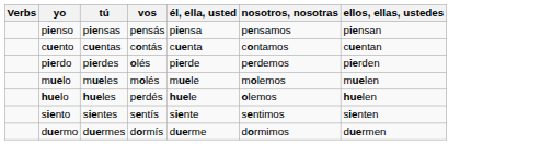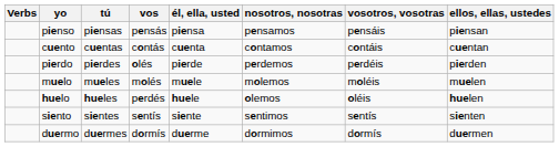 <table class="wikitable">
 <tr>
 <th>Verbs</th>
 <th>yo</th>
 <th>tú</th>
 <th>vos</th>
 <th>él, ella, usted</th>
 <th>nosotros, nosotras</th>
+<th>vosotros, vosotras</th>
 <th>ellos, ellas, ustedes</th>
 </tr>
 <tr>
 <td></td>
 <td>p<strong>ie</strong>nso</td>
 <td>p<strong>ie</strong>nsas</td>
 <td>p<strong>e</strong>nsás</td>
 <td>p<strong>ie</strong>nsa</td>
 <td>p<strong>e</strong>nsamos</td>
+<td>p<strong>e</strong>nsáis</td>
 <td>p<strong>ie</strong>nsan</td>
 </tr>
 <tr>
 <td></td>
 <td>c<strong>ue</strong>nto</td>
 <td>c<strong>ue</strong>ntas</td>
 <td>c<strong>o</strong>ntás</td>
 <td>c<strong>ue</strong>nta</td>
 <td>c<strong>o</strong>ntamos</td>
+<td>c<strong>o</strong>ntáis</td>
 <td>c<strong>ue</strong>ntan</td>
 </tr>
 <tr>
 <td></td>
 <td>p<strong>ie</strong>rdo</td>
 <td>p<strong>ie</strong>rdes</td>
 <td><strong>o</strong>lés</td>
 <td>p<strong>ie</strong>rde</td>
 <td>p<strong>e</strong>rdemos</td>
+<td>p<strong>e</strong>rdéis</td>
 <td>p<strong>ie</strong>rden</td>
 </tr>
 <tr>
 <td></td>
 <td>m<strong>ue</strong>lo</td>
 <td>m<strong>ue</strong>les</td>
 <td>m<strong>o</strong>lés</td>
 <td>m<strong>ue</strong>le</td>
 <td>m<strong>o</strong>lemos</td>
+<td>m<strong>o</strong>léis</td>
 <td>m<strong>ue</strong>len</td>
 </tr>
 <tr>
 <td></td>
 <td><strong>hue</strong>lo</td>
 <td><strong>hue</strong>les</td>
 <td>p<strong>e</strong>rdés</td>
 <td><strong>hue</strong>le</td>
 <td><strong>o</strong>lemos</td>
+<td><strong>o</strong>léis</td>
 <td><strong>hue</strong>len</td>
 </tr>
 <tr>
 <td></td>
 <td>s<strong>ie</strong>nto</td>
 <td>s<strong>ie</strong>ntes</td>
 <td>s<strong>e</strong>ntís</td>
 <td>s<strong>ie</strong>nte</td>
 <td>s<strong>e</strong>ntimos</td>
+<td>s<strong>e</strong>ntís</td>
 <td>s<strong>ie</strong>nten</td>
 </tr>
 <tr>
 <td></td>
 <td>d<strong>ue</strong>rmo</td>
 <td>d<strong>ue</strong>rmes</td>
 <td>d<strong>o</strong>rmís</td>
 <td>d<strong>ue</strong>rme</td>
 <td>d<strong>o</strong>rmimos</td>
+<td>d<strong>o</strong>rmís</td>
 <td>d<strong>ue</strong>rmen</td>
 </tr>
 </table>
